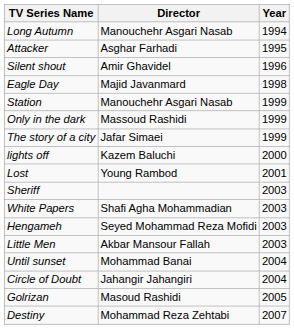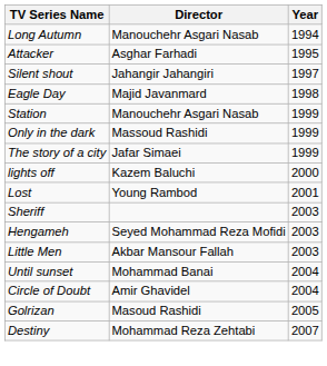 <table class="wikitable">
 <tr>
 <th>TV Series Name</th>
 <th>Director</th>
 <th>Year</th>
 </tr>
 <tr>
 <td><em>Long Autumn</em></td>
 <td>Manouchehr Asgari Nasab</td>
 <td>1994</td>
 </tr>
 <tr>
 <td><em>Attacker</em></td>
 <td>Asghar Farhadi</td>
 <td>1995</td>
 </tr>
 <tr>
 <td><em>Silent shout</em></td>
-<td>Amir Ghavidel</td>
-<td>1996</td>
+<td>Jahangir Jahangiri</td>
+<td>1997</td>
 </tr>
 <tr>
 <td><em>Eagle Day</em></td>
 <td>Majid Javanmard</td>
 <td>1998</td>
 </tr>
 <tr>
 <td><em>Station</em></td>
 <td>Manouchehr Asgari Nasab</td>
 <td>1999</td>
 </tr>
 <tr>
 <td><em>Only in the dark</em></td>
 <td>Massoud Rashidi</td>
 <td>1999</td>
 </tr>
 <tr>
 <td><em>The story of a city</em></td>
 <td>Jafar Simaei</td>
 <td>1999</td>
 </tr>
 <tr>
 <td><em>lights off</em></td>
 <td>Kazem Baluchi</td>
 <td>2000</td>
 </tr>
 <tr>
 <td><em>Lost</em></td>
 <td>Young Rambod</td>
 <td>2001</td>
 </tr>
 <tr>
 <td><em>Sheriff</em></td>
 <td></td>
 <td>2003</td>
 </tr>
 <tr>
-<td><em>White Papers</em></td>
-<td>Shafi Agha Mohammadian</td>
-<td>2003</td>
-</tr>
-<tr>
 <td><em>Hengameh</em></td>
 <td>Seyed Mohammad Reza Mofidi</td>
 <td>2003</td>
 </tr>
 <tr>
 <td><em>Little Men</em></td>
 <td>Akbar Mansour Fallah</td>
 <td>2003</td>
 </tr>
 <tr>
 <td><em>Until sunset</em></td>
 <td>Mohammad Banai</td>
 <td>2004</td>
 </tr>
 <tr>
 <td><em>Circle of Doubt</em></td>
-<td>Jahangir Jahangiri</td>
+<td>Amir Ghavidel</td>
 <td>2004</td>
 </tr>
 <tr>
 <td><em>Golrizan</em></td>
 <td>Masoud Rashidi</td>
 <td>2005</td>
 </tr>
 <tr>
 <td><em>Destiny</em></td>
 <td>Mohammad Reza Zehtabi</td>
 <td>2007</td>
 </tr>
 </table>
